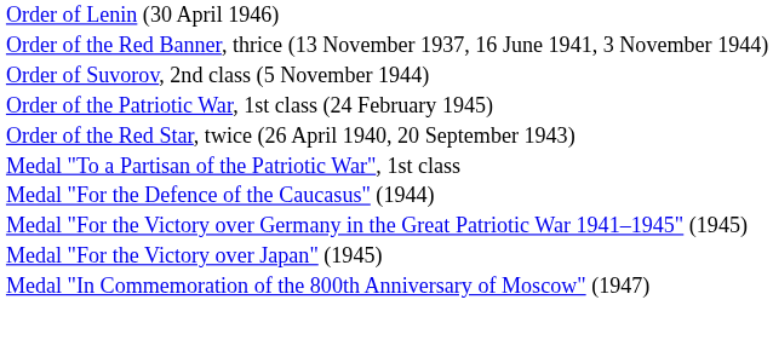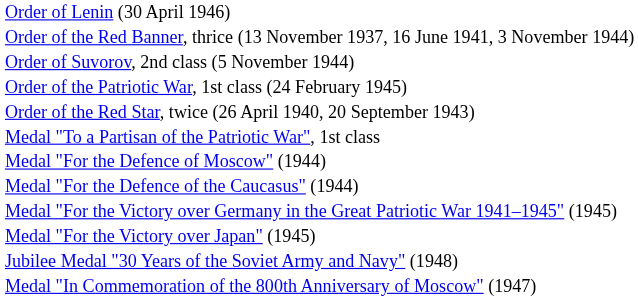 <table>
 <tr>
 <td></td>
 <td><a href='#'>Order of Lenin</a> (30 April 1946)</td>
 </tr>
 <tr>
 <td></td>
 <td><a href='#'>Order of the Red Banner</a>, thrice (13 November 1937, 16 June 1941, 3 November 1944)</td>
 </tr>
 <tr>
 <td></td>
 <td><a href='#'>Order of Suvorov</a>, 2nd class (5 November 1944)</td>
 </tr>
 <tr>
 <td></td>
 <td><a href='#'>Order of the Patriotic War</a>, 1st class (24 February 1945)</td>
 </tr>
 <tr>
 <td></td>
 <td><a href='#'>Order of the Red Star</a>, twice (26 April 1940, 20 September 1943)</td>
 </tr>
 <tr>
 <td></td>
 <td><a href='#'>Medal "To a Partisan of the Patriotic War"</a>, 1st class</td>
 </tr>
 <tr>
 <td></td>
+<td><a href='#'>Medal "For the Defence of Moscow"</a> (1944)</td>
+</tr>
+<tr>
+<td></td>
 <td><a href='#'>Medal "For the Defence of the Caucasus"</a> (1944)</td>
 </tr>
 <tr>
 <td></td>
 <td><a href='#'>Medal "For the Victory over Germany in the Great Patriotic War 1941–1945"</a> (1945)</td>
 </tr>
 <tr>
 <td></td>
 <td><a href='#'>Medal "For the Victory over Japan"</a> (1945)</td>
 </tr>
 <tr>
 <td></td>
+<td><a href='#'>Jubilee Medal "30 Years of the Soviet Army and Navy"</a> (1948)</td>
+</tr>
+<tr>
+<td></td>
 <td><a href='#'>Medal "In Commemoration of the 800th Anniversary of Moscow"</a> (1947)</td>
 </tr>
 <tr>
 </tr>
 </table>
